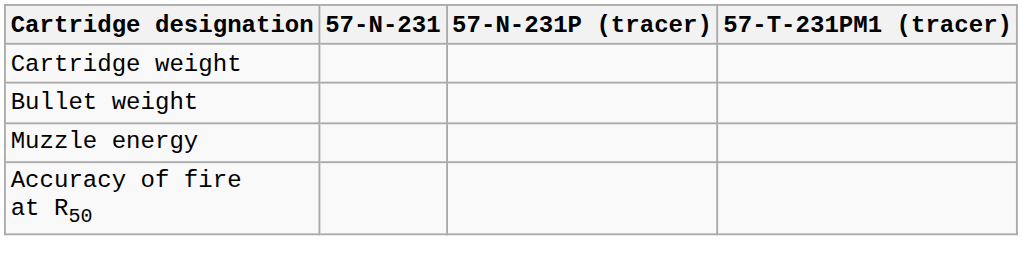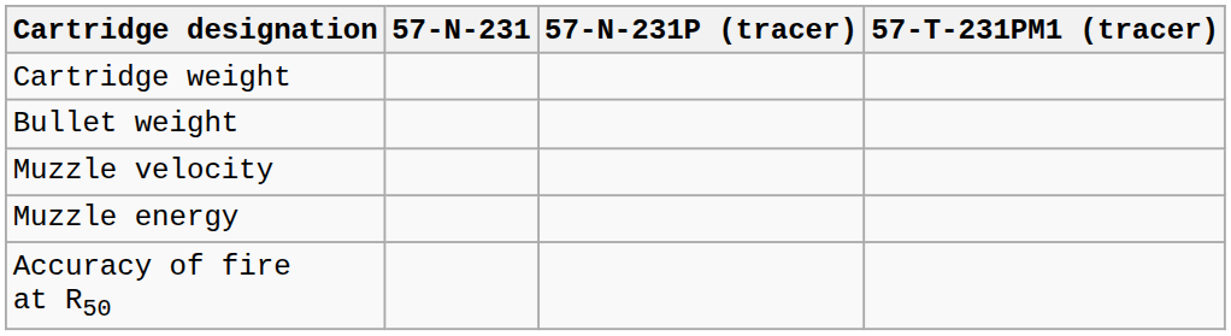 <table class="wikitable">
 <tr>
 <th>Cartridge designation</th>
 <th>57-N-231</th>
 <th>57-N-231P (tracer)</th>
 <th>57-T-231PM1 (tracer)</th>
 </tr>
 <tr>
 <td>Cartridge weight</td>
 <td></td>
 <td></td>
 <td></td>
 </tr>
 <tr>
 <td>Bullet weight</td>
 <td></td>
 <td></td>
 <td></td>
 </tr>
 <tr>
+<td>Muzzle velocity</td>
+<td></td>
+<td></td>
+<td></td>
+</tr>
+<tr>
 <td>Muzzle energy</td>
 <td></td>
 <td></td>
 <td></td>
 </tr>
 <tr>
 <td>Accuracy of fire<br>at  R<sub>50</sub></td>
 <td></td>
 <td></td>
 <td></td>
 </tr>
 </table>
